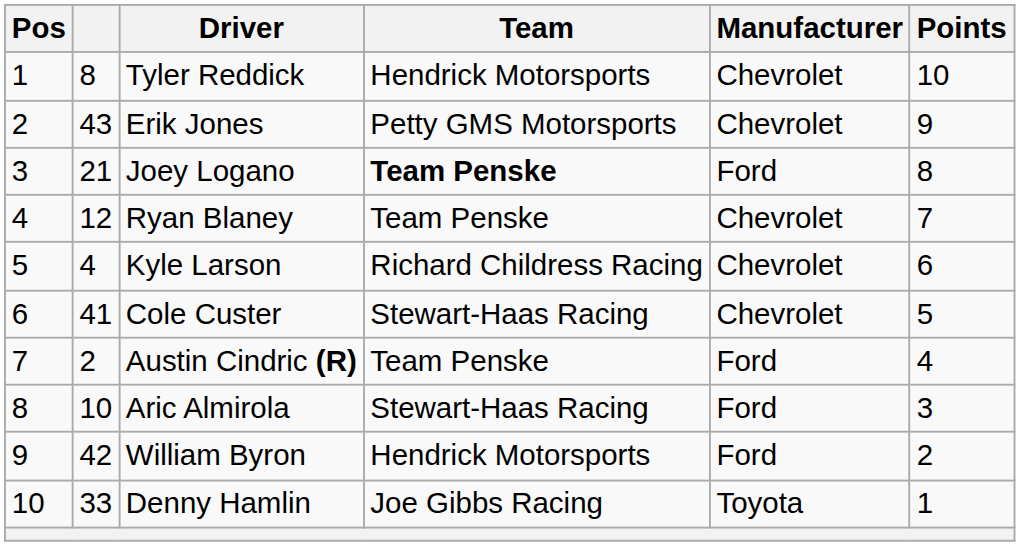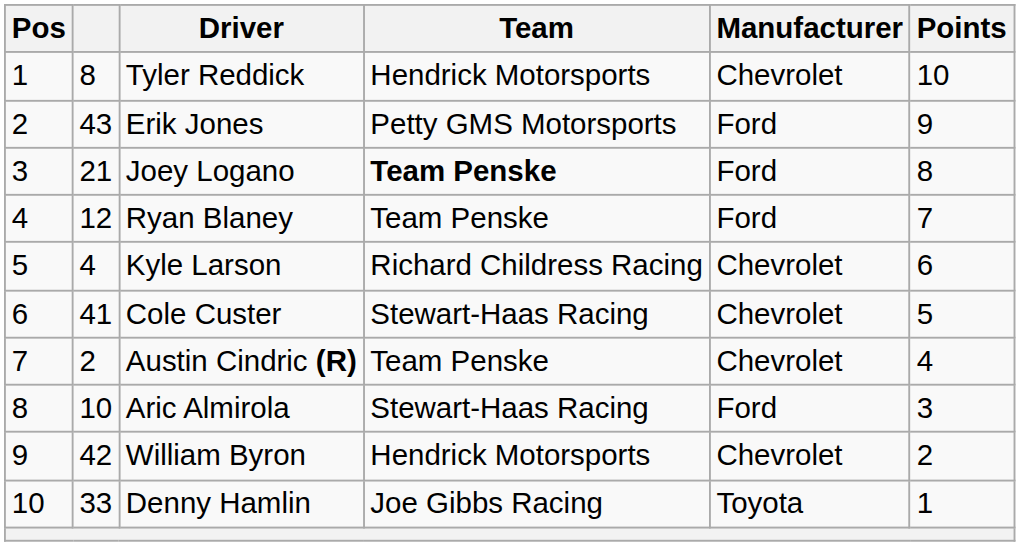 <table class="wikitable" style="font-size:98%">
 <tr>
 <th>Pos</th>
 <th></th>
 <th>Driver</th>
 <th>Team</th>
 <th>Manufacturer</th>
 <th>Points</th>
 </tr>
 <tr>
 <td>1</td>
 <td>8</td>
 <td>Tyler Reddick</td>
 <td>Hendrick Motorsports</td>
 <td>Chevrolet</td>
 <td>10</td>
 </tr>
 <tr>
 <td>2</td>
 <td>43</td>
 <td>Erik Jones</td>
 <td>Petty GMS Motorsports</td>
-<td>Chevrolet</td>
+<td>Ford</td>
 <td>9</td>
 </tr>
 <tr>
 <td>3</td>
 <td>21</td>
 <td>Joey Logano</td>
 <td><strong>Team Penske</strong></td>
 <td>Ford</td>
 <td>8</td>
 </tr>
 <tr>
 <td>4</td>
 <td>12</td>
 <td>Ryan Blaney</td>
 <td>Team Penske</td>
-<td>Chevrolet</td>
+<td>Ford</td>
 <td>7</td>
 </tr>
 <tr>
 <td>5</td>
 <td>4</td>
 <td>Kyle Larson</td>
 <td>Richard Childress Racing</td>
 <td>Chevrolet</td>
 <td>6</td>
 </tr>
 <tr>
 <td>6</td>
 <td>41</td>
 <td>Cole Custer</td>
 <td>Stewart-Haas Racing</td>
 <td>Chevrolet</td>
 <td>5</td>
 </tr>
 <tr>
 <td>7</td>
 <td>2</td>
 <td>Austin Cindric <strong>(R)</strong></td>
 <td>Team Penske</td>
-<td>Ford</td>
+<td>Chevrolet</td>
 <td>4</td>
 </tr>
 <tr>
 <td>8</td>
 <td>10</td>
 <td>Aric Almirola</td>
 <td>Stewart-Haas Racing</td>
 <td>Ford</td>
 <td>3</td>
 </tr>
 <tr>
 <td>9</td>
 <td>42</td>
 <td>William Byron</td>
 <td>Hendrick Motorsports</td>
-<td>Ford</td>
+<td>Chevrolet</td>
 <td>2</td>
 </tr>
 <tr>
 <td>10</td>
 <td>33</td>
 <td>Denny Hamlin</td>
 <td>Joe Gibbs Racing</td>
 <td>Toyota</td>
 <td>1</td>
 </tr>
 <tr>
 <th colspan="6"></th>
 </tr>
 </table>
